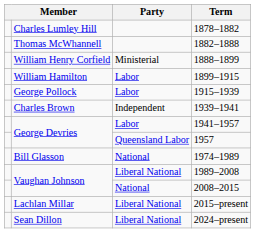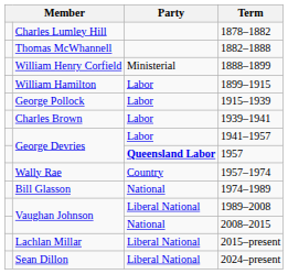 <table class="wikitable">
 <tr>
 <th colspan="2">Member</th>
 <th>Party</th>
 <th>Term</th>
 </tr>
 <tr>
 <td> </td>
 <td><a href='#'>Charles Lumley Hill</a></td>
 <td></td>
 <td>1878–1882</td>
 </tr>
 <tr>
 <td> </td>
 <td><a href='#'>Thomas McWhannell</a></td>
 <td></td>
 <td>1882–1888</td>
 </tr>
 <tr>
 <td> </td>
 <td><a href='#'>William Henry Corfield</a></td>
 <td>Ministerial</td>
 <td>1888–1899</td>
 </tr>
 <tr>
 <td> </td>
 <td><a href='#'>William Hamilton</a></td>
 <td><a href='#'>Labor</a></td>
 <td>1899–1915</td>
 </tr>
 <tr>
 <td> </td>
 <td><a href='#'>George Pollock</a></td>
 <td><a href='#'>Labor</a></td>
 <td>1915–1939</td>
 </tr>
 <tr>
 <td> </td>
 <td><a href='#'>Charles Brown</a></td>
-<td>Independent</td>
+<td><a href='#'>Labor</a></td>
 <td>1939–1941</td>
 </tr>
 <tr>
 <td> </td>
 <td rowspan="2"><a href='#'>George Devries</a></td>
 <td><a href='#'>Labor</a></td>
 <td>1941–1957</td>
 </tr>
 <tr>
 <td> </td>
-<td><a href='#'>Queensland Labor</a></td>
+<td><strong><a href='#'>Queensland Labor</a></strong></td>
 <td>1957</td>
+</tr>
+<tr>
+<td> </td>
+<td><a href='#'>Wally Rae</a></td>
+<td><a href='#'>Country</a></td>
+<td>1957–1974</td>
 </tr>
 <tr>
 <td> </td>
 <td><a href='#'>Bill Glasson</a></td>
 <td><a href='#'>National</a></td>
 <td>1974–1989</td>
 </tr>
 <tr>
 <td> </td>
 <td rowspan="2"><a href='#'>Vaughan Johnson</a></td>
 <td><a href='#'>Liberal National</a></td>
 <td>1989–2008</td>
 </tr>
 <tr>
 <td> </td>
 <td><a href='#'>National</a></td>
 <td>2008–2015</td>
 </tr>
 <tr>
 <td> </td>
 <td><a href='#'>Lachlan Millar</a></td>
 <td><a href='#'>Liberal National</a></td>
 <td>2015–present</td>
 </tr>
 <tr>
 <td> </td>
 <td><a href='#'>Sean Dillon</a></td>
 <td><a href='#'>Liberal National</a></td>
 <td>2024–present</td>
 </tr>
 </table>
